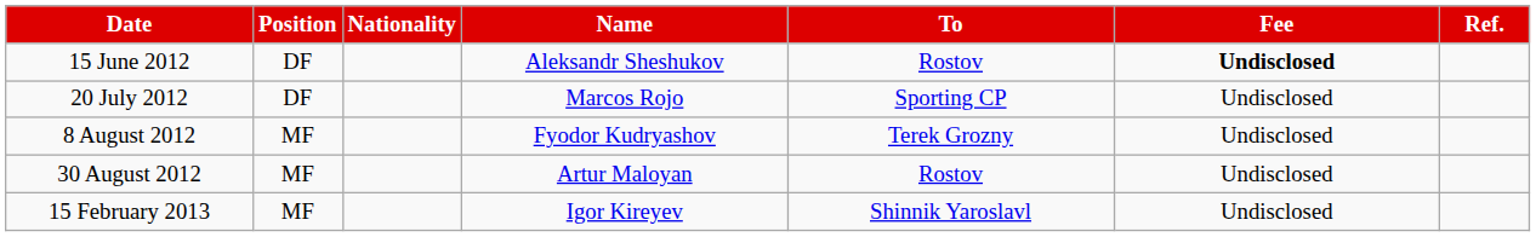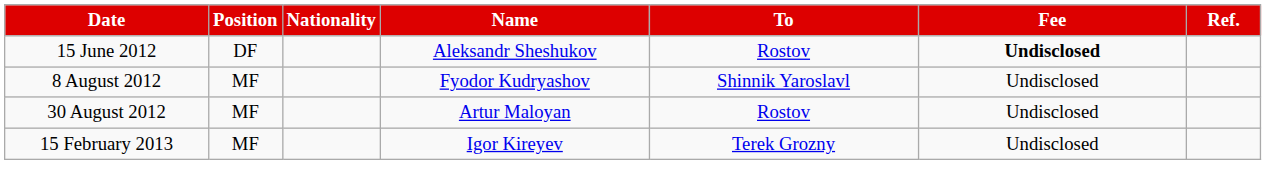 <table class="wikitable"  style="text-align:center; font-size:90%; ">
 <tr>
 <th style="background:#DD0000; color:white; width:150px;">Date</th>
 <th style="background:#DD0000; color:white; width:50px;">Position</th>
 <th style="background:#DD0000; color:white; width:50px;">Nationality</th>
 <th style="background:#DD0000; color:white; width:200px;">Name</th>
 <th style="background:#DD0000; color:white; width:200px;">To</th>
 <th style="background:#DD0000; color:white; width:200px;">Fee</th>
 <th style="background:#DD0000; color:white; width:50px;">Ref.</th>
 </tr>
 <tr>
 <td>15 June 2012</td>
 <td>DF</td>
 <td></td>
 <td><a href='#'>Aleksandr Sheshukov</a></td>
 <td><a href='#'>Rostov</a></td>
 <td><strong>Undisclosed</strong></td>
 <td></td>
 </tr>
 <tr>
-<td>20 July 2012</td>
-<td>DF</td>
-<td></td>
-<td><a href='#'>Marcos Rojo</a></td>
-<td><a href='#'>Sporting CP</a></td>
-<td>Undisclosed</td>
-<td></td>
-</tr>
-<tr>
 <td>8 August 2012</td>
 <td>MF</td>
 <td></td>
 <td><a href='#'>Fyodor Kudryashov</a></td>
-<td><a href='#'>Terek Grozny</a></td>
+<td><a href='#'>Shinnik Yaroslavl</a></td>
 <td>Undisclosed</td>
 <td></td>
 </tr>
 <tr>
 <td>30 August 2012</td>
 <td>MF</td>
 <td></td>
 <td><a href='#'>Artur Maloyan</a></td>
 <td><a href='#'>Rostov</a></td>
 <td>Undisclosed</td>
 <td></td>
 </tr>
 <tr>
 <td>15 February 2013</td>
 <td>MF</td>
 <td></td>
 <td><a href='#'>Igor Kireyev</a></td>
-<td><a href='#'>Shinnik Yaroslavl</a></td>
+<td><a href='#'>Terek Grozny</a></td>
 <td>Undisclosed</td>
 <td></td>
 </tr>
 </table>
